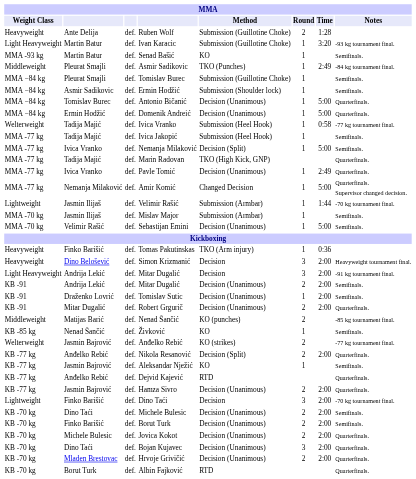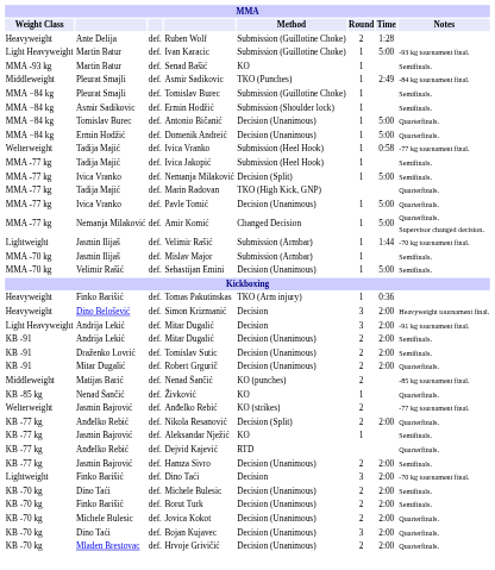 <table class="toccolours" style="font-size: 75%;">
 <tr>
 <th colspan="8" style="background-color: #ccf; color: #000080; text-align: center;"><strong>MMA</strong></th>
 </tr>
 <tr>
 <th colspan="1" style="background-color: #E6E8FA; color: #000000; text-align: center;">Weight Class</th>
 <th colspan="1" style="background-color: #E6E8FA; color: #000000; text-align: center;"></th>
 <th colspan="1" style="background-color: #E6E8FA; color: #000000; text-align: center;"></th>
 <th colspan="1" style="background-color: #E6E8FA; color: #000000; text-align: center;"></th>
 <th colspan="1" style="background-color: #E6E8FA; color: #000000; text-align: center;">Method</th>
 <th colspan="1" style="background-color: #E6E8FA; color: #000000; text-align: center;">Round</th>
 <th colspan="1" style="background-color: #E6E8FA; color: #000000; text-align: center;">Time</th>
 <th colspan="1" style="background-color: #E6E8FA; color: #000000; text-align: center;">Notes</th>
 </tr>
 <tr>
 <td>Heavyweight</td>
 <td>Ante Delija</td>
 <td>def.</td>
 <td>Ruben Wolf</td>
 <td>Submission (Guillotine Choke)</td>
 <td align=center>2</td>
 <td align=center>1:28</td>
 <td><small></small></td>
 </tr>
 <tr>
 <td>Light Heavyweight</td>
 <td>Martin Batur</td>
 <td>def.</td>
 <td>Ivan Karacic</td>
 <td>Submission (Guillotine Choke)</td>
 <td align=center>1</td>
-<td align=center>3:20</td>
+<td align=center>5:00</td>
 <td><small>-93 kg tournament final.</small></td>
 </tr>
 <tr>
 <td>MMA -93 kg</td>
 <td>Martin Batur</td>
 <td>def.</td>
 <td>Senad Bašić</td>
 <td>KO</td>
 <td align=center>1</td>
 <td align=center></td>
 <td><small>Semifinals.</small></td>
 </tr>
 <tr>
 <td>Middleweight</td>
 <td>Pleurat Smajli</td>
 <td>def.</td>
 <td>Asmir Sadikovic</td>
 <td>TKO (Punches)</td>
 <td align=center>1</td>
 <td align=center>2:49</td>
 <td><small>-84 kg tournament final.</small></td>
 </tr>
 <tr>
 <td>MMA −84 kg</td>
 <td>Pleurat Smajli</td>
 <td>def.</td>
 <td>Tomislav Burec</td>
 <td>Submission (Guillotine Choke)</td>
 <td align=center>1</td>
 <td align=center></td>
 <td><small>Semifinals.</small></td>
 </tr>
 <tr>
 <td>MMA −84 kg</td>
 <td>Asmir Sadikovic</td>
 <td>def.</td>
 <td>Ermin Hodžić</td>
 <td>Submission (Shoulder lock)</td>
 <td align=center>1</td>
 <td align=center></td>
 <td><small>Semifinals.</small></td>
 </tr>
 <tr>
 <td>MMA −84 kg</td>
 <td>Tomislav Burec</td>
 <td>def.</td>
 <td>Antonio Bičanić</td>
 <td>Decision (Unanimous)</td>
 <td align=center>1</td>
 <td align=center>5:00</td>
 <td><small>Quarterfinals.</small></td>
 </tr>
 <tr>
 <td>MMA −84 kg</td>
 <td>Ermin Hodžić</td>
 <td>def.</td>
 <td>Domenik Andreić</td>
 <td>Decision (Unanimous)</td>
 <td align=center>1</td>
 <td align=center>5:00</td>
 <td><small>Quarterfinals.</small></td>
 </tr>
 <tr>
 <td>Welterweight</td>
 <td>Tadija Majić</td>
 <td>def.</td>
 <td>Ivica Vranko</td>
 <td>Submission (Heel Hook)</td>
 <td align=center>1</td>
 <td align=center>0:58</td>
 <td><small>-77 kg tournament final.</small></td>
 </tr>
 <tr>
 <td>MMA -77 kg</td>
 <td>Tadija Majić</td>
 <td>def.</td>
 <td>Ivica Jakopić</td>
 <td>Submission (Heel Hook)</td>
 <td align=center>1</td>
 <td align=center></td>
 <td><small>Semifinals.</small></td>
 </tr>
 <tr>
 <td>MMA -77 kg</td>
 <td>Ivica Vranko</td>
 <td>def.</td>
 <td>Nemanja Milaković</td>
 <td>Decision (Split)</td>
 <td align=center>1</td>
 <td align=center>5:00</td>
 <td><small>Semifinals.</small></td>
 </tr>
 <tr>
 <td>MMA -77 kg</td>
 <td>Tadija Majić</td>
 <td>def.</td>
 <td>Marin Radovan</td>
 <td>TKO (High Kick, GNP)</td>
 <td align=center></td>
 <td align=center></td>
 <td><small>Quarterfinals.</small></td>
 </tr>
 <tr>
 <td>MMA -77 kg</td>
 <td>Ivica Vranko</td>
 <td>def.</td>
 <td>Pavle Tomić</td>
 <td>Decision (Unanimous)</td>
 <td align=center>1</td>
-<td align=center>2:49</td>
+<td align=center>5:00</td>
 <td><small>Quarterfinals.</small></td>
 </tr>
 <tr>
 <td>MMA -77 kg</td>
 <td>Nemanja Milaković</td>
 <td>def.</td>
 <td>Amir Komić</td>
 <td>Changed Decision</td>
 <td align=center>1</td>
 <td align=center>5:00</td>
 <td><small>Quarterfinals.<br>Supervisor changed decision.</small></td>
 </tr>
 <tr>
 <td>Lightweight</td>
 <td>Jasmin Ilijaš</td>
 <td>def.</td>
 <td>Velimir Rašić</td>
 <td>Submission (Armbar)</td>
 <td align=center>1</td>
 <td align=center>1:44</td>
 <td><small>-70 kg tournament final.</small></td>
 </tr>
 <tr>
 <td>MMA -70 kg</td>
 <td>Jasmin Ilijaš</td>
 <td>def.</td>
 <td>Mislav Major</td>
 <td>Submission (Armbar)</td>
 <td align=center>1</td>
 <td align=center></td>
 <td><small>Semifinals.</small></td>
 </tr>
 <tr>
 <td>MMA -70 kg</td>
 <td>Velimir Rašić</td>
 <td>def.</td>
 <td>Sebastijan Emini</td>
 <td>Decision (Unanimous)</td>
 <td align=center>1</td>
 <td align=center>5:00</td>
 <td><small>Semifinals.</small></td>
 </tr>
 <tr>
 <th colspan="8" style="background-color: #ccf; color: #000080; text-align: center;"><strong>Kickboxing</strong></th>
 </tr>
 <tr>
 <td>Heavyweight</td>
 <td>Finko Barišić</td>
 <td>def.</td>
 <td>Tomas Pakutinskas</td>
 <td>TKO (Arm injury)</td>
 <td align=center>1</td>
 <td align=center>0:36</td>
 <td><small></small></td>
 </tr>
 <tr>
 <td>Heavyweight</td>
 <td><a href='#'>Dino Belošević</a></td>
 <td>def.</td>
 <td>Simon Krizmanić</td>
 <td>Decision</td>
 <td align=center>3</td>
 <td align=center>2:00</td>
 <td><small>Heavyweight tournament final.</small></td>
 </tr>
 <tr>
 <td>Light Heavyweight</td>
 <td>Andrija Lekić</td>
 <td>def.</td>
 <td>Mitar Dugalić</td>
 <td>Decision</td>
 <td align=center>3</td>
 <td align=center>2:00</td>
 <td><small>-91 kg tournament final.</small></td>
 </tr>
 <tr>
 <td>KB -91</td>
 <td>Andrija Lekić</td>
 <td>def.</td>
 <td>Mitar Dugalić</td>
 <td>Decision (Unanimous)</td>
 <td align=center>2</td>
 <td align=center>2:00</td>
 <td><small>Semifinals.</small></td>
 </tr>
 <tr>
 <td>KB -91</td>
 <td>Draženko Lovrić</td>
 <td>def.</td>
 <td>Tomislav Sutic</td>
 <td>Decision (Unanimous)</td>
-<td align=center>1</td>
+<td align=center>2</td>
 <td align=center>2:00</td>
 <td><small>Semifinals.</small></td>
 </tr>
 <tr>
 <td>KB -91</td>
 <td>Mitar Dugalić</td>
 <td>def.</td>
 <td>Robert Grgurič</td>
 <td>Decision (Unanimous)</td>
 <td align=center>2</td>
 <td align=center>2:00</td>
 <td><small>Quarterfinals.</small></td>
 </tr>
 <tr>
 <td>Middleweight</td>
 <td>Matijas Barić</td>
 <td>def.</td>
 <td>Nenad Šančić</td>
 <td>KO (punches)</td>
 <td align=center>2</td>
 <td align=center></td>
 <td><small>-85 kg tournament final.</small></td>
 </tr>
 <tr>
 <td>KB -85 kg</td>
 <td>Nenad Šančić</td>
 <td>def.</td>
 <td>Živković</td>
 <td>KO</td>
 <td align=center>1</td>
 <td align=center></td>
-<td><small>Semifinals.</small></td>
+<td><small>Quarterfinals.</small></td>
 </tr>
 <tr>
 <td>Welterweight</td>
 <td>Jasmin Bajrović</td>
 <td>def.</td>
 <td>Anđelko Rebić</td>
 <td>KO (strikes)</td>
 <td align=center>2</td>
 <td align=center></td>
 <td><small>-77 kg tournament final.</small></td>
 </tr>
 <tr>
 <td>KB -77 kg</td>
 <td>Anđelko Rebić</td>
 <td>def.</td>
 <td>Nikola Resanović</td>
 <td>Decision (Split)</td>
 <td align=center>2</td>
 <td align=center>2:00</td>
 <td><small>Quarterfinals.</small></td>
 </tr>
 <tr>
 <td>KB -77 kg</td>
 <td>Jasmin Bajrović</td>
 <td>def.</td>
 <td>Aleksandar Nježić</td>
 <td>KO</td>
 <td align=center>1</td>
 <td align=center></td>
 <td><small>Semifinals.</small></td>
 </tr>
 <tr>
 <td>KB -77 kg</td>
 <td>Anđelko Rebić</td>
 <td>def.</td>
 <td>Dejvid Kajević</td>
 <td>RTD</td>
 <td align=center></td>
 <td align=center></td>
 <td><small>Quarterfinals.</small></td>
 </tr>
 <tr>
 <td>KB -77 kg</td>
 <td>Jasmin Bajrović</td>
 <td>def.</td>
 <td>Hamza Sivro</td>
 <td>Decision (Unanimous)</td>
 <td align=center>2</td>
 <td align=center>2:00</td>
-<td><small>Quarterfinals.</small></td>
+<td><small>Semifinals.</small></td>
 </tr>
 <tr>
 <td>Lightweight</td>
 <td>Finko Barišić</td>
 <td>def.</td>
 <td>Dino Taći</td>
 <td>Decision</td>
 <td align=center>3</td>
 <td align=center>2:00</td>
 <td><small>-70 kg tournament final.</small></td>
 </tr>
 <tr>
 <td>KB -70 kg</td>
 <td>Dino Taći</td>
 <td>def.</td>
 <td>Michele Bulesic</td>
 <td>Decision (Unanimous)</td>
 <td align=center>2</td>
 <td align=center>2:00</td>
 <td><small>Semifinals.</small></td>
 </tr>
 <tr>
 <td>KB -70 kg</td>
 <td>Finko Barišić</td>
 <td>def.</td>
 <td>Borut Turk</td>
 <td>Decision (Unanimous)</td>
 <td align=center>2</td>
 <td align=center>2:00</td>
 <td><small>Semifinals.</small></td>
 </tr>
 <tr>
 <td>KB -70 kg</td>
 <td>Michele Bulesic</td>
 <td>def.</td>
 <td>Jovica Kokot</td>
 <td>Decision (Unanimous)</td>
 <td align=center>2</td>
 <td align=center>2:00</td>
 <td><small>Quarterfinals.</small></td>
 </tr>
 <tr>
 <td>KB -70 kg</td>
 <td>Dino Taći</td>
 <td>def.</td>
 <td>Bojan Kujavec</td>
 <td>Decision (Unanimous)</td>
 <td align=center>3</td>
 <td align=center>2:00</td>
 <td><small>Quarterfinals.</small></td>
 </tr>
 <tr>
 <td>KB -70 kg</td>
 <td><a href='#'>Mladen Brestovac</a></td>
 <td>def.</td>
 <td>Hrvoje Grivičić</td>
 <td>Decision (Unanimous)</td>
 <td align=center>2</td>
 <td align=center>2:00</td>
 <td><small>Quarterfinals.</small></td>
 </tr>
 <tr>
-<td>KB -70 kg</td>
-<td>Borut Turk</td>
-<td>def.</td>
-<td>Albin Fajković</td>
-<td>RTD</td>
-<td align=center></td>
-<td align=center></td>
-<td><small>Quarterfinals.</small></td>
-</tr>
-<tr>
 </tr>
 </table>
